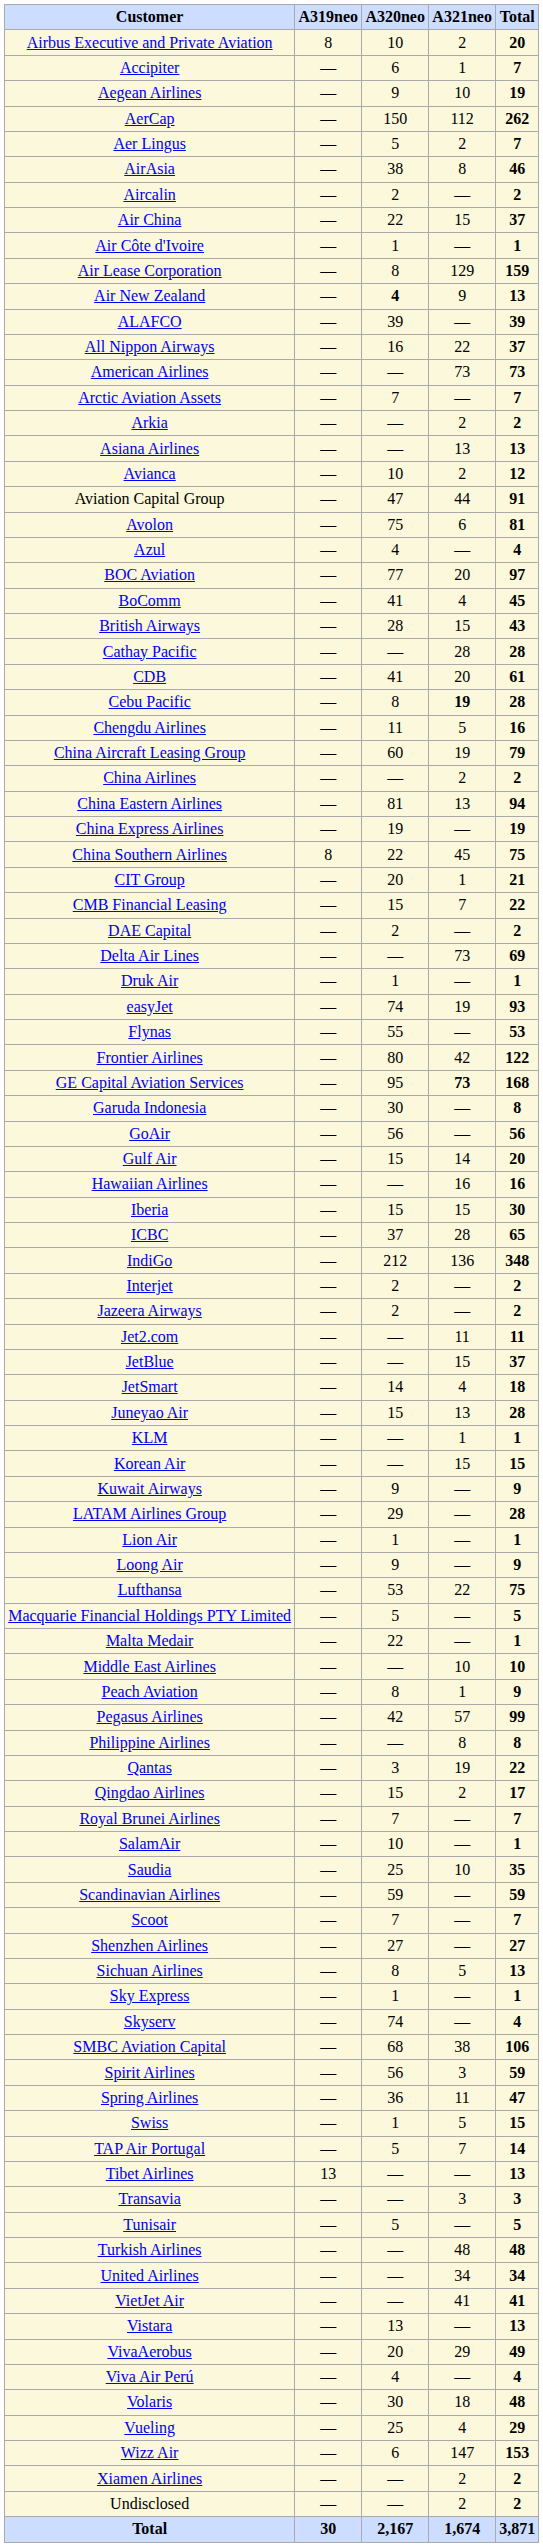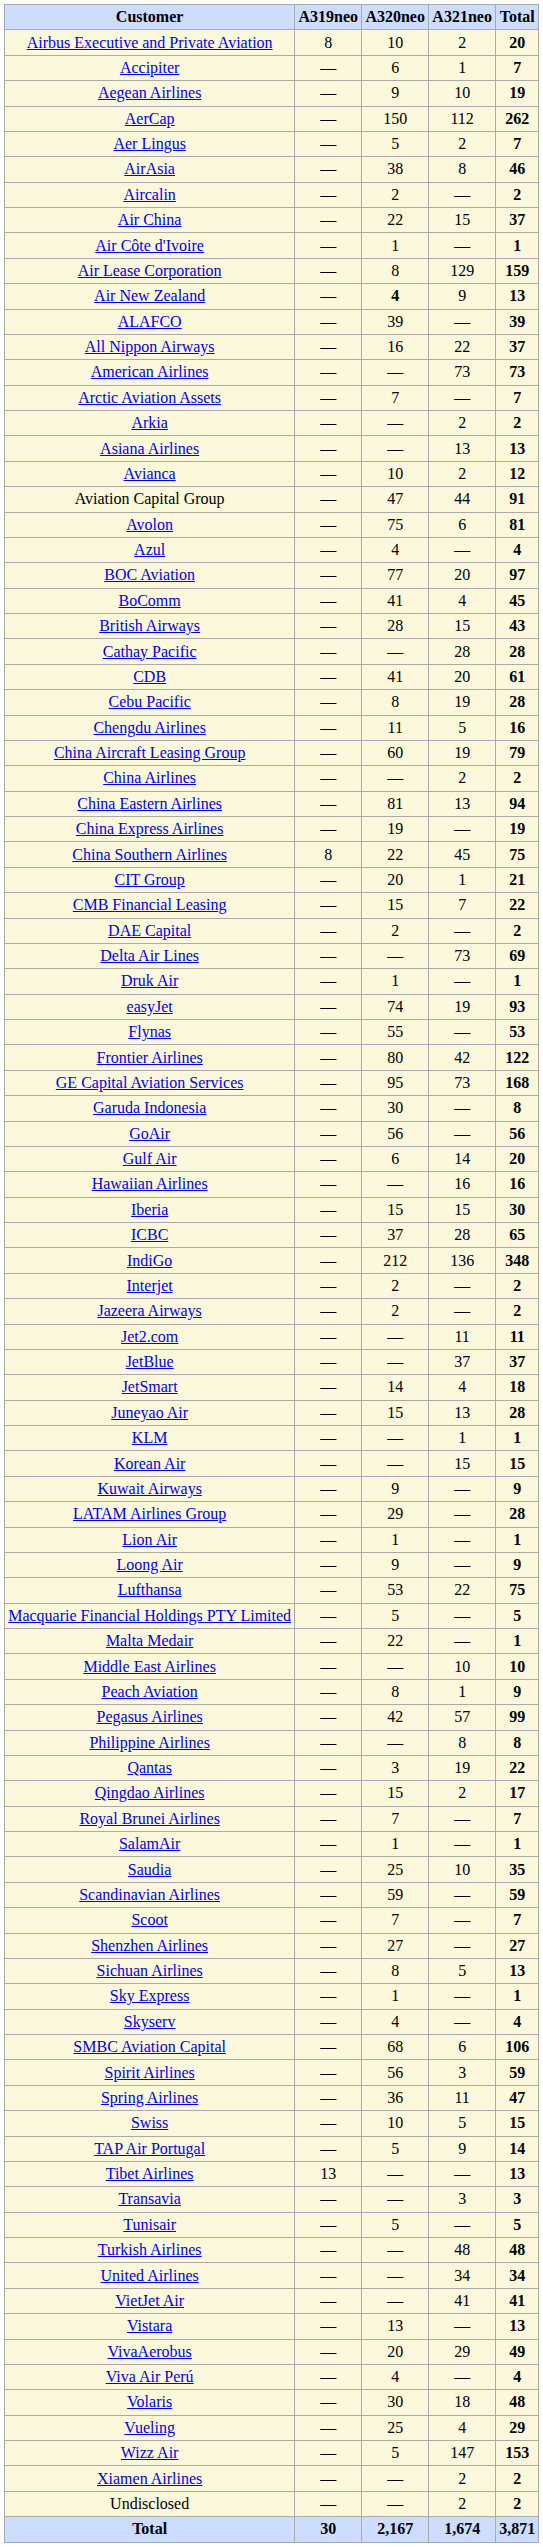 <table class="wikitable sortable sticky-header sort-under" style="text-align:center; background-color:#fbf8db">
 <tr>
 <th style="background-color:#cdf;">Customer</th>
 <th style="background-color:#cdf;">A319neo</th>
 <th style="background-color:#cdf;">A320neo</th>
 <th style="background-color:#cdf;">A321neo</th>
 <th style="background-color:#cdf;">Total</th>
 </tr>
 <tr>
 <td><a href='#'>Airbus Executive and Private Aviation</a></td>
 <td>8</td>
 <td>10</td>
 <td>2</td>
 <td><strong>20</strong></td>
 </tr>
 <tr>
 <td><a href='#'>Accipiter</a></td>
 <td>—</td>
 <td>6</td>
 <td>1</td>
 <td><strong>7</strong></td>
 </tr>
 <tr>
 <td><a href='#'>Aegean Airlines</a></td>
 <td>—</td>
 <td>9</td>
 <td>10</td>
 <td><strong>19</strong></td>
 </tr>
 <tr>
 <td><a href='#'>AerCap</a></td>
 <td>—</td>
 <td>150</td>
 <td>112</td>
 <td><strong>262</strong></td>
 </tr>
 <tr>
 <td><a href='#'>Aer Lingus</a></td>
 <td>—</td>
 <td>5</td>
 <td>2</td>
 <td><strong>7</strong></td>
 </tr>
 <tr>
 <td><a href='#'>AirAsia</a></td>
 <td>—</td>
 <td>38</td>
 <td>8</td>
 <td><strong>46</strong></td>
 </tr>
 <tr>
 <td><a href='#'>Aircalin</a></td>
 <td>—</td>
 <td>2</td>
 <td>—</td>
 <td><strong>2</strong></td>
 </tr>
 <tr>
 <td><a href='#'>Air China</a></td>
 <td>—</td>
 <td>22</td>
 <td>15</td>
 <td><strong>37</strong></td>
 </tr>
 <tr>
 <td><a href='#'>Air Côte d'Ivoire</a></td>
 <td>—</td>
 <td>1</td>
 <td>—</td>
 <td><strong>1</strong></td>
 </tr>
 <tr>
 <td><a href='#'>Air Lease Corporation</a></td>
 <td>—</td>
 <td>8</td>
 <td>129</td>
 <td><strong>159</strong></td>
 </tr>
 <tr>
 <td><a href='#'>Air New Zealand</a></td>
 <td>—</td>
 <td><strong>4</strong></td>
 <td>9</td>
 <td><strong>13</strong></td>
 </tr>
 <tr>
 <td><a href='#'>ALAFCO</a></td>
 <td>—</td>
 <td>39</td>
 <td>—</td>
 <td><strong>39</strong></td>
 </tr>
 <tr>
 <td><a href='#'>All Nippon Airways</a></td>
 <td>—</td>
 <td>16</td>
 <td>22</td>
 <td><strong>37</strong></td>
 </tr>
 <tr>
 <td><a href='#'>American Airlines</a></td>
 <td>—</td>
 <td>—</td>
 <td>73</td>
 <td><strong>73</strong></td>
 </tr>
 <tr>
 <td><a href='#'>Arctic Aviation Assets</a></td>
 <td>—</td>
 <td>7</td>
 <td>—</td>
 <td><strong>7</strong></td>
 </tr>
 <tr>
 <td><a href='#'>Arkia</a></td>
 <td>—</td>
 <td>—</td>
 <td>2</td>
 <td><strong>2</strong></td>
 </tr>
 <tr>
 <td><a href='#'>Asiana Airlines</a></td>
 <td>—</td>
 <td>—</td>
 <td>13</td>
 <td><strong>13</strong></td>
 </tr>
 <tr>
 <td><a href='#'>Avianca</a></td>
 <td>—</td>
 <td>10</td>
 <td>2</td>
 <td><strong>12</strong></td>
 </tr>
 <tr>
 <td>Aviation Capital Group</td>
 <td>—</td>
 <td>47</td>
 <td>44</td>
 <td><strong>91</strong></td>
 </tr>
 <tr>
 <td><a href='#'>Avolon</a></td>
 <td>—</td>
 <td>75</td>
 <td>6</td>
 <td><strong>81</strong></td>
 </tr>
 <tr>
 <td><a href='#'>Azul</a></td>
 <td>—</td>
 <td>4</td>
 <td>—</td>
 <td><strong>4</strong></td>
 </tr>
 <tr>
 <td><a href='#'>BOC Aviation</a></td>
 <td>—</td>
 <td>77</td>
 <td>20</td>
 <td><strong>97</strong></td>
 </tr>
 <tr>
 <td><a href='#'>BoComm</a></td>
 <td>—</td>
 <td>41</td>
 <td>4</td>
 <td><strong>45</strong></td>
 </tr>
 <tr>
 <td><a href='#'>British Airways</a></td>
 <td>—</td>
 <td>28</td>
 <td>15</td>
 <td><strong>43</strong></td>
 </tr>
 <tr>
 <td><a href='#'>Cathay Pacific</a></td>
 <td>—</td>
 <td>—</td>
 <td>28</td>
 <td><strong>28</strong></td>
 </tr>
 <tr>
 <td><a href='#'>CDB</a></td>
 <td>—</td>
 <td>41</td>
 <td>20</td>
 <td><strong>61</strong></td>
 </tr>
 <tr>
 <td><a href='#'>Cebu Pacific</a></td>
 <td>—</td>
 <td>8</td>
-<td><strong>19</strong></td>
+<td>19</td>
 <td><strong>28</strong></td>
 </tr>
 <tr>
 <td><a href='#'>Chengdu Airlines</a></td>
 <td>—</td>
 <td>11</td>
 <td>5</td>
 <td><strong>16</strong></td>
 </tr>
 <tr>
 <td><a href='#'>China Aircraft Leasing Group</a></td>
 <td>—</td>
 <td>60</td>
 <td>19</td>
 <td><strong>79</strong></td>
 </tr>
 <tr>
 <td><a href='#'>China Airlines</a></td>
 <td>—</td>
 <td>—</td>
 <td>2</td>
 <td><strong>2</strong></td>
 </tr>
 <tr>
 <td><a href='#'>China Eastern Airlines</a></td>
 <td>—</td>
 <td>81</td>
 <td>13</td>
 <td><strong>94</strong></td>
 </tr>
 <tr>
 <td><a href='#'>China Express Airlines</a></td>
 <td>—</td>
 <td>19</td>
 <td>—</td>
 <td><strong>19</strong></td>
 </tr>
 <tr>
 <td><a href='#'>China Southern Airlines</a></td>
 <td>8</td>
 <td>22</td>
 <td>45</td>
 <td><strong>75</strong></td>
 </tr>
 <tr>
 <td><a href='#'>CIT Group</a></td>
 <td>—</td>
 <td>20</td>
 <td>1</td>
 <td><strong>21</strong></td>
 </tr>
 <tr>
 <td><a href='#'>CMB Financial Leasing</a></td>
 <td>—</td>
 <td>15</td>
 <td>7</td>
 <td><strong>22</strong></td>
 </tr>
 <tr>
 <td><a href='#'>DAE Capital</a></td>
 <td>—</td>
 <td>2</td>
 <td>—</td>
 <td><strong>2</strong></td>
 </tr>
 <tr>
 <td><a href='#'>Delta Air Lines</a></td>
 <td>—</td>
 <td>—</td>
 <td>73</td>
 <td><strong>69</strong></td>
 </tr>
 <tr>
 <td><a href='#'>Druk Air</a></td>
 <td>—</td>
 <td>1</td>
 <td>—</td>
 <td><strong>1</strong></td>
 </tr>
 <tr>
 <td><a href='#'>easyJet</a></td>
 <td>—</td>
 <td>74</td>
 <td>19</td>
 <td><strong>93</strong></td>
 </tr>
 <tr>
 <td><a href='#'>Flynas</a></td>
 <td>—</td>
 <td>55</td>
 <td>—</td>
 <td><strong>53</strong></td>
 </tr>
 <tr>
 <td><a href='#'>Frontier Airlines</a></td>
 <td>—</td>
 <td>80</td>
 <td>42</td>
 <td><strong>122</strong></td>
 </tr>
 <tr>
 <td><a href='#'>GE Capital Aviation Services</a></td>
 <td>—</td>
 <td>95</td>
-<td><strong>73</strong></td>
+<td>73</td>
 <td><strong>168</strong></td>
 </tr>
 <tr>
 <td><a href='#'>Garuda Indonesia</a></td>
 <td>—</td>
 <td>30</td>
 <td>—</td>
 <td><strong>8</strong></td>
 </tr>
 <tr>
 <td><a href='#'>GoAir</a></td>
 <td>—</td>
 <td>56</td>
 <td>—</td>
 <td><strong>56</strong></td>
 </tr>
 <tr>
 <td><a href='#'>Gulf Air</a></td>
 <td>—</td>
-<td>15</td>
+<td>6</td>
 <td>14</td>
 <td><strong>20</strong></td>
 </tr>
 <tr>
 <td><a href='#'>Hawaiian Airlines</a></td>
 <td>—</td>
 <td>—</td>
 <td>16</td>
 <td><strong>16</strong></td>
 </tr>
 <tr>
 <td><a href='#'>Iberia</a></td>
 <td>—</td>
 <td>15</td>
 <td>15</td>
 <td><strong>30</strong></td>
 </tr>
 <tr>
 <td><a href='#'>ICBC</a></td>
 <td>—</td>
 <td>37</td>
 <td>28</td>
 <td><strong>65</strong></td>
 </tr>
 <tr>
 <td><a href='#'>IndiGo</a></td>
 <td>—</td>
 <td>212</td>
 <td>136</td>
 <td><strong>348</strong></td>
 </tr>
 <tr>
 <td><a href='#'>Interjet</a></td>
 <td>—</td>
 <td>2</td>
 <td>—</td>
 <td><strong>2</strong></td>
 </tr>
 <tr>
 <td><a href='#'>Jazeera Airways</a></td>
 <td>—</td>
 <td>2</td>
 <td>—</td>
 <td><strong>2</strong></td>
 </tr>
 <tr>
 <td><a href='#'>Jet2.com</a></td>
 <td>—</td>
 <td>—</td>
 <td>11</td>
 <td><strong>11</strong></td>
 </tr>
 <tr>
 <td><a href='#'>JetBlue</a></td>
 <td>—</td>
 <td>—</td>
-<td>15</td>
+<td>37</td>
 <td><strong>37</strong></td>
 </tr>
 <tr>
 <td><a href='#'>JetSmart</a></td>
 <td>—</td>
 <td>14</td>
 <td>4</td>
 <td><strong>18</strong></td>
 </tr>
 <tr>
 <td><a href='#'>Juneyao Air</a></td>
 <td>—</td>
 <td>15</td>
 <td>13</td>
 <td><strong>28</strong></td>
 </tr>
 <tr>
 <td><a href='#'>KLM</a></td>
 <td>—</td>
 <td>—</td>
 <td>1</td>
 <td><strong>1</strong></td>
 </tr>
 <tr>
 <td><a href='#'>Korean Air</a></td>
 <td>—</td>
 <td>—</td>
 <td>15</td>
 <td><strong>15</strong></td>
 </tr>
 <tr>
 <td><a href='#'>Kuwait Airways</a></td>
 <td>—</td>
 <td>9</td>
 <td>—</td>
 <td><strong>9</strong></td>
 </tr>
 <tr>
 <td><a href='#'>LATAM Airlines Group</a></td>
 <td>—</td>
 <td>29</td>
 <td>—</td>
 <td><strong>28</strong></td>
 </tr>
 <tr>
 <td><a href='#'>Lion Air</a></td>
 <td>—</td>
 <td>1</td>
 <td>—</td>
 <td><strong>1</strong></td>
 </tr>
 <tr>
 <td><a href='#'>Loong Air</a></td>
 <td>—</td>
 <td>9</td>
 <td>—</td>
 <td><strong>9</strong></td>
 </tr>
 <tr>
 <td><a href='#'>Lufthansa</a></td>
 <td>—</td>
 <td>53</td>
 <td>22</td>
 <td><strong>75</strong></td>
 </tr>
 <tr>
 <td><a href='#'>Macquarie Financial Holdings PTY Limited</a></td>
 <td>—</td>
 <td>5</td>
 <td>—</td>
 <td><strong>5</strong></td>
 </tr>
 <tr>
 <td><a href='#'>Malta Medair</a></td>
 <td>—</td>
 <td>22</td>
 <td>—</td>
 <td><strong>1</strong></td>
 </tr>
 <tr>
 <td><a href='#'>Middle East Airlines</a></td>
 <td>—</td>
 <td>—</td>
 <td>10</td>
 <td><strong>10</strong></td>
 </tr>
 <tr>
 <td><a href='#'>Peach Aviation</a></td>
 <td>—</td>
 <td>8</td>
 <td>1</td>
 <td><strong>9</strong></td>
 </tr>
 <tr>
 <td><a href='#'>Pegasus Airlines</a></td>
 <td>—</td>
 <td>42</td>
 <td>57</td>
 <td><strong>99</strong></td>
 </tr>
 <tr>
 <td><a href='#'>Philippine Airlines</a></td>
 <td>—</td>
 <td>—</td>
 <td>8</td>
 <td><strong>8</strong></td>
 </tr>
 <tr>
 <td><a href='#'>Qantas</a></td>
 <td>—</td>
 <td>3</td>
 <td>19</td>
 <td><strong>22</strong></td>
 </tr>
 <tr>
 <td><a href='#'>Qingdao Airlines</a></td>
 <td>—</td>
 <td>15</td>
 <td>2</td>
 <td><strong>17</strong></td>
 </tr>
 <tr>
 <td><a href='#'>Royal Brunei Airlines</a></td>
 <td>—</td>
 <td>7</td>
 <td>—</td>
 <td><strong>7</strong></td>
 </tr>
 <tr>
 <td><a href='#'>SalamAir</a></td>
 <td>—</td>
-<td>10</td>
+<td>1</td>
 <td>—</td>
 <td><strong>1</strong></td>
 </tr>
 <tr>
 <td><a href='#'>Saudia</a></td>
 <td>—</td>
 <td>25</td>
 <td>10</td>
 <td><strong>35</strong></td>
 </tr>
 <tr>
 <td><a href='#'>Scandinavian Airlines</a></td>
 <td>—</td>
 <td>59</td>
 <td>—</td>
 <td><strong>59</strong></td>
 </tr>
 <tr>
 <td><a href='#'>Scoot</a></td>
 <td>—</td>
 <td>7</td>
 <td>—</td>
 <td><strong>7</strong></td>
 </tr>
 <tr>
 <td><a href='#'>Shenzhen Airlines</a></td>
 <td>—</td>
 <td>27</td>
 <td>—</td>
 <td><strong>27</strong></td>
 </tr>
 <tr>
 <td><a href='#'>Sichuan Airlines</a></td>
 <td>—</td>
 <td>8</td>
 <td>5</td>
 <td><strong>13</strong></td>
 </tr>
 <tr>
 <td><a href='#'>Sky Express</a></td>
 <td>—</td>
 <td>1</td>
 <td>—</td>
 <td><strong>1</strong></td>
 </tr>
 <tr>
 <td><a href='#'>Skyserv</a></td>
 <td>—</td>
-<td>74</td>
+<td>4</td>
 <td>—</td>
 <td><strong>4</strong></td>
 </tr>
 <tr>
 <td><a href='#'>SMBC Aviation Capital</a></td>
 <td>—</td>
 <td>68</td>
-<td>38</td>
+<td>6</td>
 <td><strong>106</strong></td>
 </tr>
 <tr>
 <td><a href='#'>Spirit Airlines</a></td>
 <td>—</td>
 <td>56</td>
 <td>3</td>
 <td><strong>59</strong></td>
 </tr>
 <tr>
 <td><a href='#'>Spring Airlines</a></td>
 <td>—</td>
 <td>36</td>
 <td>11</td>
 <td><strong>47</strong></td>
 </tr>
 <tr>
 <td><a href='#'>Swiss</a></td>
 <td>—</td>
-<td>1</td>
+<td>10</td>
 <td>5</td>
 <td><strong>15</strong></td>
 </tr>
 <tr>
 <td><a href='#'>TAP Air Portugal</a></td>
 <td>—</td>
 <td>5</td>
-<td>7</td>
+<td>9</td>
 <td><strong>14</strong></td>
 </tr>
 <tr>
 <td><a href='#'>Tibet Airlines</a></td>
 <td>13</td>
 <td>—</td>
 <td>—</td>
 <td><strong>13</strong></td>
 </tr>
 <tr>
 <td><a href='#'>Transavia</a></td>
 <td>—</td>
 <td>—</td>
 <td>3</td>
 <td><strong>3</strong></td>
 </tr>
 <tr>
 <td><a href='#'>Tunisair</a></td>
 <td>—</td>
 <td>5</td>
 <td>—</td>
 <td><strong>5</strong></td>
 </tr>
 <tr>
 <td><a href='#'>Turkish Airlines</a></td>
 <td>—</td>
 <td>—</td>
 <td>48</td>
 <td><strong>48</strong></td>
 </tr>
 <tr>
 <td><a href='#'>United Airlines</a></td>
 <td>—</td>
 <td>—</td>
 <td>34</td>
 <td><strong>34</strong></td>
 </tr>
 <tr>
 <td><a href='#'>VietJet Air</a></td>
 <td>—</td>
 <td>—</td>
 <td>41</td>
 <td><strong>41</strong></td>
 </tr>
 <tr>
 <td><a href='#'>Vistara</a></td>
 <td>—</td>
 <td>13</td>
 <td>—</td>
 <td><strong>13</strong></td>
 </tr>
 <tr>
 <td><a href='#'>VivaAerobus</a></td>
 <td>—</td>
 <td>20</td>
 <td>29</td>
 <td><strong>49</strong></td>
 </tr>
 <tr>
 <td><a href='#'>Viva Air Perú</a></td>
 <td>—</td>
 <td>4</td>
 <td>—</td>
 <td><strong>4</strong></td>
 </tr>
 <tr>
 <td><a href='#'>Volaris</a></td>
 <td>—</td>
 <td>30</td>
 <td>18</td>
 <td><strong>48</strong></td>
 </tr>
 <tr>
 <td><a href='#'>Vueling</a></td>
 <td>—</td>
 <td>25</td>
 <td>4</td>
 <td><strong>29</strong></td>
 </tr>
 <tr>
 <td><a href='#'>Wizz Air</a></td>
 <td>—</td>
-<td>6</td>
+<td>5</td>
 <td>147</td>
 <td><strong>153</strong></td>
 </tr>
 <tr>
 <td><a href='#'>Xiamen Airlines</a></td>
 <td>—</td>
 <td>—</td>
 <td>2</td>
 <td><strong>2</strong></td>
 </tr>
 <tr>
 <td>Undisclosed</td>
 <td>—</td>
 <td>—</td>
 <td>2</td>
 <td><strong>2</strong></td>
 </tr>
 <tr>
 </tr>
 <tr class="sortbottom" style="font-weight:bold; background:#cdf;">
 <td><strong>Total</strong></td>
 <td><strong>30</strong></td>
 <td><strong>2,167</strong></td>
 <td><strong>1,674</strong></td>
 <td><strong>3,871</strong></td>
 </tr>
 </table>
